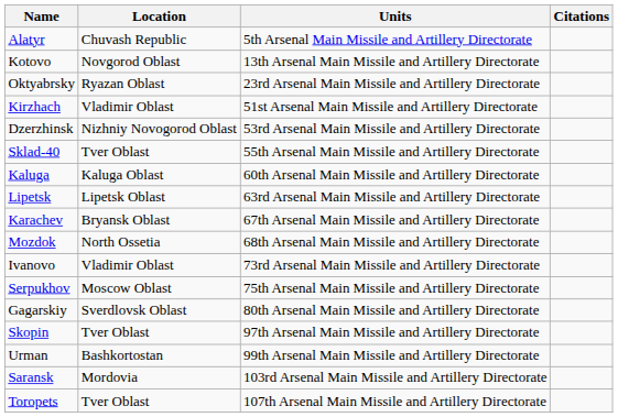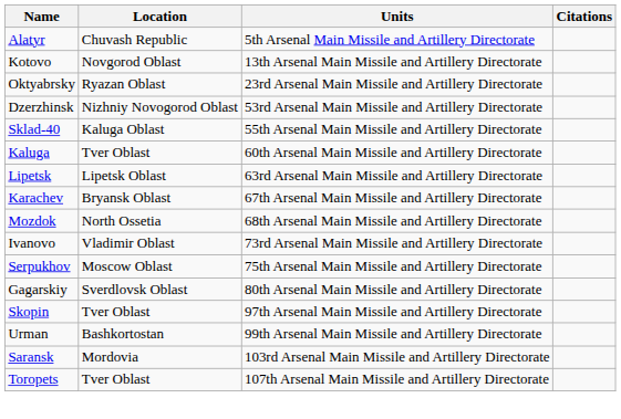 <table class="wikitable sortable">
 <tr>
 <th>Name</th>
 <th>Location</th>
 <th>Units</th>
 <th>Citations</th>
 </tr>
 <tr>
 <td><a href='#'>Alatyr</a></td>
 <td>Chuvash Republic</td>
 <td>5th Arsenal <a href='#'>Main Missile and Artillery Directorate</a></td>
 <td></td>
 </tr>
 <tr>
 <td>Kotovo</td>
 <td>Novgorod Oblast</td>
 <td>13th Arsenal Main Missile and Artillery Directorate</td>
 <td></td>
 </tr>
 <tr>
 <td>Oktyabrsky</td>
 <td>Ryazan Oblast</td>
 <td>23rd Arsenal Main Missile and Artillery Directorate</td>
 <td></td>
 </tr>
 <tr>
-<td><a href='#'>Kirzhach</a></td>
-<td>Vladimir Oblast</td>
-<td>51st Arsenal Main Missile and Artillery Directorate</td>
-<td></td>
-</tr>
-<tr>
 <td>Dzerzhinsk</td>
 <td>Nizhniy Novogorod Oblast</td>
 <td>53rd Arsenal Main Missile and Artillery Directorate</td>
 <td></td>
 </tr>
 <tr>
 <td><a href='#'>Sklad-40</a></td>
-<td>Tver Oblast</td>
+<td>Kaluga Oblast</td>
 <td>55th Arsenal Main Missile and Artillery Directorate</td>
 <td></td>
 </tr>
 <tr>
 <td><a href='#'>Kaluga</a></td>
-<td>Kaluga Oblast</td>
+<td>Tver Oblast</td>
 <td>60th Arsenal Main Missile and Artillery Directorate</td>
 <td></td>
 </tr>
 <tr>
 <td><a href='#'>Lipetsk</a></td>
 <td>Lipetsk Oblast</td>
 <td>63rd Arsenal Main Missile and Artillery Directorate</td>
 <td></td>
 </tr>
 <tr>
 <td><a href='#'>Karachev</a></td>
 <td>Bryansk Oblast</td>
 <td>67th Arsenal Main Missile and Artillery Directorate</td>
 <td></td>
 </tr>
 <tr>
 <td><a href='#'>Mozdok</a></td>
 <td>North Ossetia</td>
 <td>68th Arsenal Main Missile and Artillery Directorate</td>
 <td></td>
 </tr>
 <tr>
 <td>Ivanovo</td>
 <td>Vladimir Oblast</td>
 <td>73rd Arsenal Main Missile and Artillery Directorate</td>
 <td></td>
 </tr>
 <tr>
 <td><a href='#'>Serpukhov</a></td>
 <td>Moscow Oblast</td>
 <td>75th Arsenal Main Missile and Artillery Directorate</td>
 <td></td>
 </tr>
 <tr>
 <td>Gagarskiy</td>
 <td>Sverdlovsk Oblast</td>
 <td>80th Arsenal Main Missile and Artillery Directorate</td>
 <td></td>
 </tr>
 <tr>
 <td><a href='#'>Skopin</a></td>
 <td>Tver Oblast</td>
 <td>97th Arsenal Main Missile and Artillery Directorate</td>
 <td></td>
 </tr>
 <tr>
 <td>Urman</td>
 <td>Bashkortostan</td>
 <td>99th Arsenal Main Missile and Artillery Directorate</td>
 <td></td>
 </tr>
 <tr>
 <td><a href='#'>Saransk</a></td>
 <td>Mordovia</td>
 <td>103rd Arsenal Main Missile and Artillery Directorate</td>
 <td></td>
 </tr>
 <tr>
 <td><a href='#'>Toropets</a></td>
 <td>Tver Oblast</td>
 <td>107th Arsenal Main Missile and Artillery Directorate</td>
 <td></td>
 </tr>
 </table>
